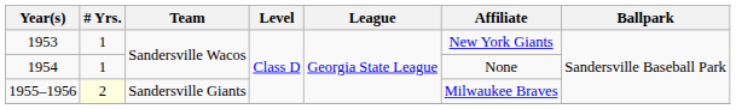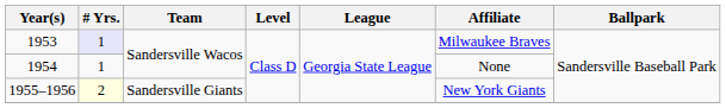 <table class="wikitable" style="text-align:center; font-size: 95%;">
 <tr>
 <th>Year(s)</th>
 <th># Yrs.</th>
 <th>Team</th>
 <th>Level</th>
 <th>League</th>
 <th>Affiliate</th>
 <th>Ballpark</th>
 </tr>
 <tr>
 <td>1953</td>
-<td>1</td>
+<td style="background: lavender;">1</td>
 <td rowspan=2>Sandersville Wacos</td>
 <td rowspan=3><a href='#'>Class D</a></td>
 <td rowspan=3><a href='#'>Georgia State League</a></td>
-<td><a href='#'>New York Giants</a></td>
+<td><a href='#'>Milwaukee Braves</a></td>
 <td rowspan=3>Sandersville Baseball Park</td>
 </tr>
 <tr>
 <td>1954</td>
 <td>1</td>
 <td>None</td>
 </tr>
 <tr>
 <td>1955–1956</td>
 <td style="background: lightyellow;">2</td>
 <td>Sandersville Giants</td>
-<td><a href='#'>Milwaukee Braves</a></td>
+<td><a href='#'>New York Giants</a></td>
 </tr>
 <tr>
 </tr>
 </table>
